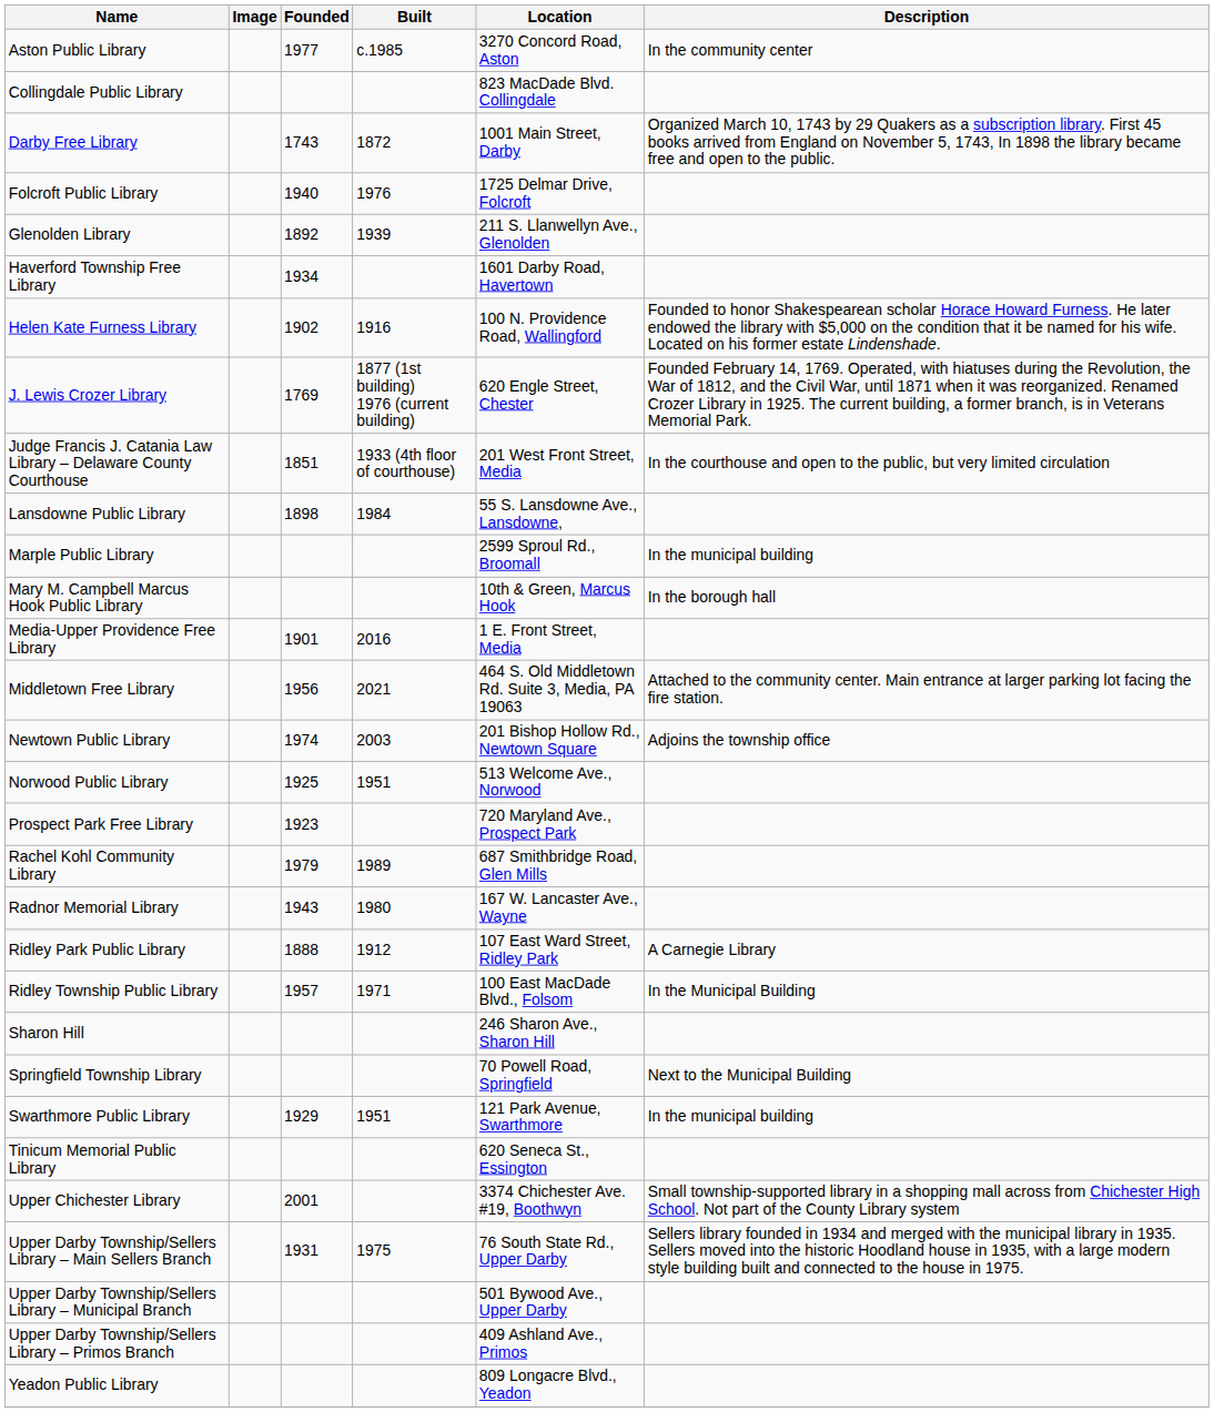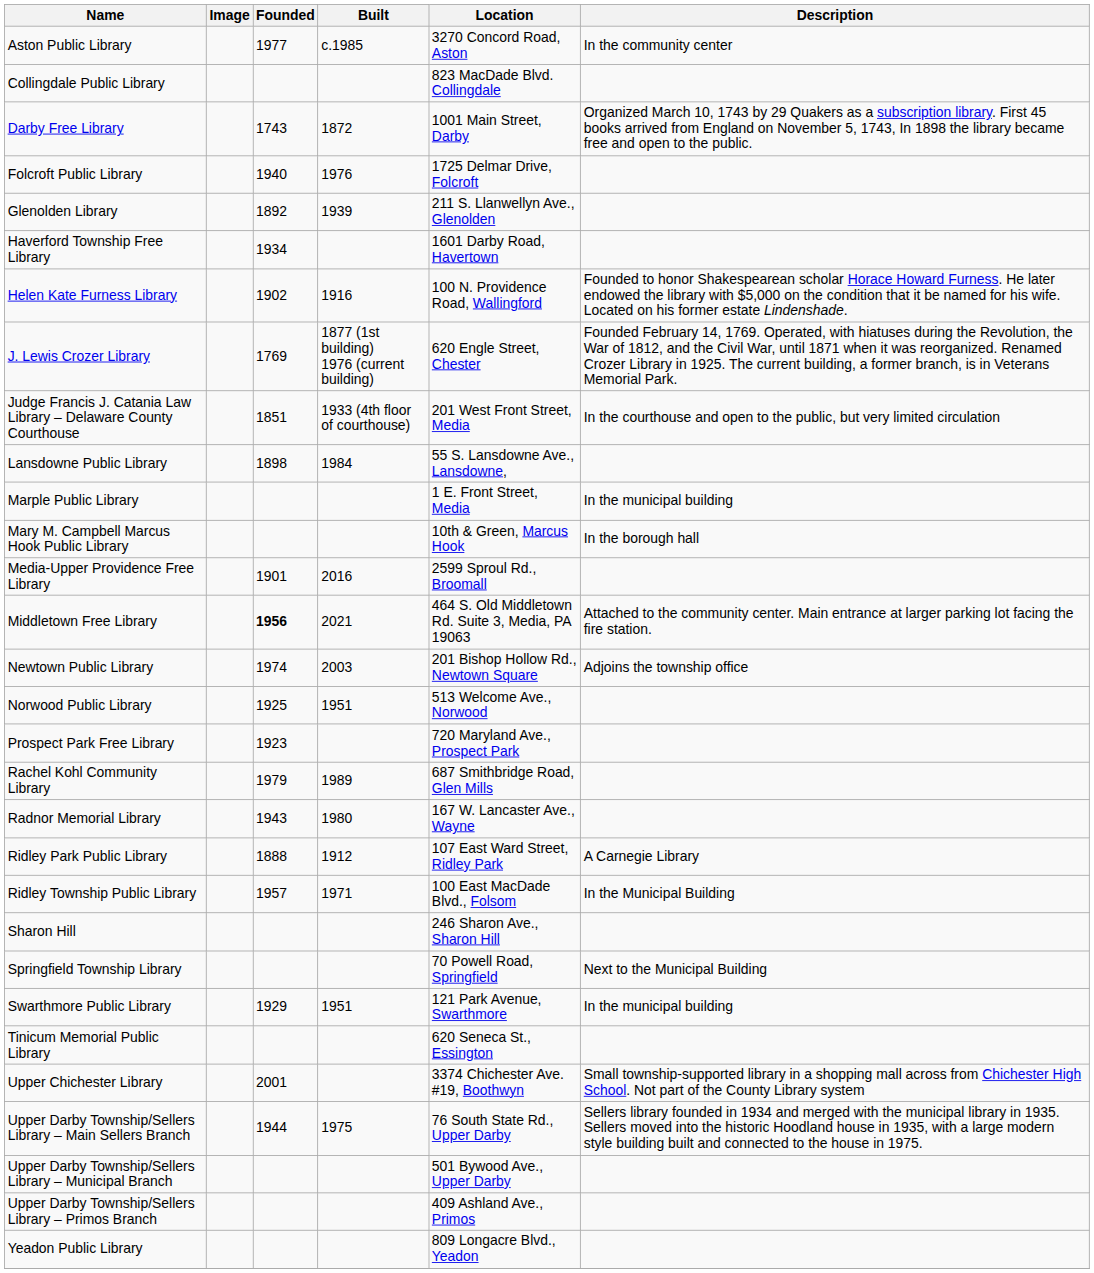 <table class="wikitable sortable">
 <tr>
 <th scope="col">Name</th>
 <th scope="col">Image</th>
 <th scope="col">Founded</th>
 <th scope="col">Built</th>
 <th scope="col">Location</th>
 <th scope="col">Description</th>
 </tr>
 <tr>
 <td>Aston Public Library</td>
 <td></td>
 <td>1977</td>
 <td>c.1985</td>
 <td>3270 Concord Road, <a href='#'>Aston</a><br><small></small></td>
 <td>In the community center</td>
 </tr>
 <tr>
 <td>Collingdale Public Library</td>
 <td></td>
 <td></td>
 <td></td>
 <td>823 MacDade Blvd. <a href='#'>Collingdale</a><br><small></small></td>
 <td></td>
 </tr>
 <tr>
 <td><a href='#'>Darby Free Library</a></td>
 <td></td>
 <td>1743</td>
 <td>1872</td>
 <td>1001 Main Street, <a href='#'>Darby</a><br><small></small></td>
 <td>Organized March 10, 1743 by 29 Quakers as a <a href='#'>subscription library</a>. First 45 books arrived from England on November 5, 1743, In 1898 the library became free and open to the public.</td>
 </tr>
 <tr>
 <td>Folcroft Public Library</td>
 <td></td>
 <td>1940</td>
 <td>1976</td>
 <td>1725 Delmar Drive, <a href='#'>Folcroft</a><br><small></small></td>
 <td></td>
 </tr>
 <tr>
 <td>Glenolden Library</td>
 <td></td>
 <td>1892</td>
 <td>1939</td>
 <td>211 S. Llanwellyn Ave., <a href='#'>Glenolden</a><br><small></small></td>
 <td></td>
 </tr>
 <tr>
 <td>Haverford Township Free Library</td>
 <td></td>
 <td>1934</td>
 <td></td>
 <td>1601 Darby Road, <a href='#'>Havertown</a> <small></small></td>
 <td></td>
 </tr>
 <tr>
 <td><a href='#'>Helen Kate Furness Library</a></td>
 <td></td>
 <td>1902</td>
 <td>1916</td>
 <td>100 N. Providence Road, <a href='#'>Wallingford</a><br><small></small></td>
 <td>Founded to honor Shakespearean scholar <a href='#'>Horace Howard Furness</a>.  He later endowed the library with $5,000 on the condition that it be named for his wife. Located on his former estate <em>Lindenshade</em>.</td>
 </tr>
 <tr>
 <td><a href='#'>J. Lewis Crozer Library</a></td>
 <td></td>
 <td>1769</td>
 <td>1877 (1st building)<br>1976 (current building)</td>
 <td>620 Engle Street, <a href='#'>Chester</a><br><small></small></td>
 <td>Founded February 14, 1769. Operated, with hiatuses during the Revolution, the War of 1812, and the Civil War, until 1871 when it was reorganized.  Renamed Crozer Library in 1925. The current building, a former branch, is in Veterans Memorial Park.</td>
 </tr>
 <tr>
 <td>Judge Francis J. Catania Law Library – Delaware County Courthouse</td>
 <td></td>
 <td>1851</td>
 <td>1933 (4th floor of courthouse)</td>
 <td>201 West Front Street, <a href='#'>Media</a><br><small></small></td>
 <td>In the courthouse and open to the public, but very limited circulation</td>
 </tr>
 <tr>
 <td>Lansdowne Public Library</td>
 <td></td>
 <td>1898</td>
 <td>1984</td>
 <td>55 S. Lansdowne Ave., <a href='#'>Lansdowne</a>,<br><small></small></td>
 <td></td>
 </tr>
 <tr>
 <td>Marple Public Library</td>
 <td></td>
 <td></td>
 <td></td>
-<td>2599 Sproul Rd., <a href='#'>Broomall</a><br><small></small></td>
+<td>1 E. Front Street, <a href='#'>Media</a><br><small></small></td>
 <td>In the municipal building</td>
 </tr>
 <tr>
 <td>Mary M. Campbell Marcus Hook Public Library</td>
 <td></td>
 <td></td>
 <td></td>
 <td>10th & Green, <a href='#'>Marcus Hook</a><br><small></small></td>
 <td>In the borough hall</td>
 </tr>
 <tr>
 <td>Media-Upper Providence Free Library</td>
 <td></td>
 <td>1901</td>
 <td>2016</td>
-<td>1 E. Front Street, <a href='#'>Media</a><br><small></small></td>
+<td>2599 Sproul Rd., <a href='#'>Broomall</a><br><small></small></td>
 <td></td>
 </tr>
 <tr>
 <td>Middletown Free Library</td>
 <td></td>
-<td>1956</td>
+<td><strong>1956</strong></td>
 <td>2021</td>
 <td>464 S. Old Middletown Rd. Suite 3, Media, PA 19063</td>
 <td>Attached to the community center.  Main entrance at larger parking lot facing the fire station.</td>
 </tr>
 <tr>
 <td>Newtown Public Library</td>
 <td></td>
 <td>1974</td>
 <td>2003</td>
 <td>201 Bishop Hollow Rd., <a href='#'>Newtown Square</a><br><small></small></td>
 <td>Adjoins the township office</td>
 </tr>
 <tr>
 <td>Norwood Public Library</td>
 <td></td>
 <td>1925</td>
 <td>1951</td>
 <td>513 Welcome Ave., <a href='#'>Norwood</a><br><small></small></td>
 <td></td>
 </tr>
 <tr>
 <td>Prospect Park Free Library</td>
 <td></td>
 <td>1923</td>
 <td></td>
 <td>720 Maryland Ave., <a href='#'>Prospect Park</a><br><small></small></td>
 <td></td>
 </tr>
 <tr>
 <td>Rachel Kohl Community Library</td>
 <td></td>
 <td>1979</td>
 <td>1989</td>
 <td>687 Smithbridge Road, <a href='#'>Glen Mills</a><br><small></small></td>
 <td></td>
 </tr>
 <tr>
 <td>Radnor Memorial Library</td>
 <td></td>
 <td>1943</td>
 <td>1980</td>
 <td>167 W. Lancaster Ave., <a href='#'>Wayne</a><br><small></small></td>
 <td></td>
 </tr>
 <tr>
 <td>Ridley Park Public Library</td>
 <td></td>
 <td>1888</td>
 <td>1912</td>
 <td>107 East Ward Street, <a href='#'>Ridley Park</a><br><small></small></td>
 <td>A Carnegie Library</td>
 </tr>
 <tr>
 <td>Ridley Township Public Library</td>
 <td></td>
 <td>1957</td>
 <td>1971</td>
 <td>100 East MacDade Blvd., <a href='#'>Folsom</a><br><small></small></td>
 <td>In the Municipal Building</td>
 </tr>
 <tr>
 <td>Sharon Hill</td>
 <td></td>
 <td></td>
 <td></td>
 <td>246 Sharon Ave., <a href='#'>Sharon Hill</a><br><small></small></td>
 <td></td>
 </tr>
 <tr>
 <td>Springfield Township Library</td>
 <td></td>
 <td></td>
 <td></td>
 <td>70 Powell Road, <a href='#'>Springfield</a><br><small></small></td>
 <td>Next to the Municipal Building</td>
 </tr>
 <tr>
 <td>Swarthmore Public Library</td>
 <td></td>
 <td>1929</td>
 <td>1951</td>
 <td>121 Park Avenue, <a href='#'>Swarthmore</a><br><small></small></td>
 <td>In the municipal building</td>
 </tr>
 <tr>
 <td>Tinicum Memorial Public Library</td>
 <td></td>
 <td></td>
 <td></td>
 <td>620 Seneca St., <a href='#'>Essington</a><br><small></small></td>
 <td></td>
 </tr>
 <tr>
 <td>Upper Chichester Library</td>
 <td></td>
 <td>2001</td>
 <td></td>
 <td>3374 Chichester Ave. #19, <a href='#'>Boothwyn</a><br><small></small></td>
 <td>Small township-supported library in a shopping mall across from <a href='#'>Chichester High School</a>. Not part of the County Library system</td>
 </tr>
 <tr>
 <td>Upper Darby Township/Sellers Library – Main Sellers Branch</td>
 <td></td>
-<td>1931</td>
+<td>1944</td>
 <td>1975</td>
 <td>76 South State Rd., <a href='#'>Upper Darby</a><br><small></small></td>
 <td>Sellers library founded in 1934 and merged with the municipal library in 1935. Sellers moved into the historic Hoodland house in 1935, with a large modern style building built and connected to the house in 1975.</td>
 </tr>
 <tr>
 <td>Upper Darby Township/Sellers Library – Municipal Branch</td>
 <td></td>
 <td></td>
 <td></td>
 <td>501 Bywood Ave., <a href='#'>Upper Darby</a><br><small></small></td>
 <td></td>
 </tr>
 <tr>
 <td>Upper Darby Township/Sellers Library – Primos Branch</td>
 <td></td>
 <td></td>
 <td></td>
 <td>409 Ashland Ave., <a href='#'>Primos</a><br><small></small></td>
 <td></td>
 </tr>
 <tr>
 <td>Yeadon Public Library</td>
 <td></td>
 <td></td>
 <td></td>
 <td>809 Longacre Blvd., <a href='#'>Yeadon</a><br><small></small></td>
 <td></td>
 </tr>
 <tr>
 </tr>
 </table>
